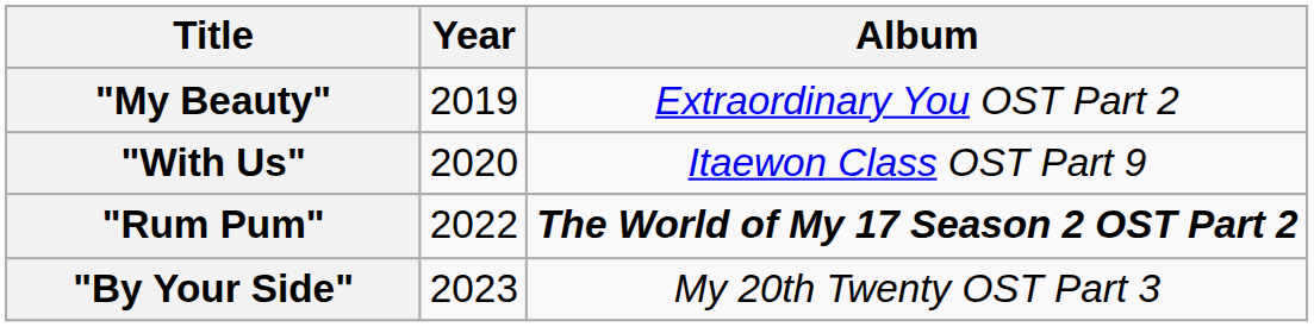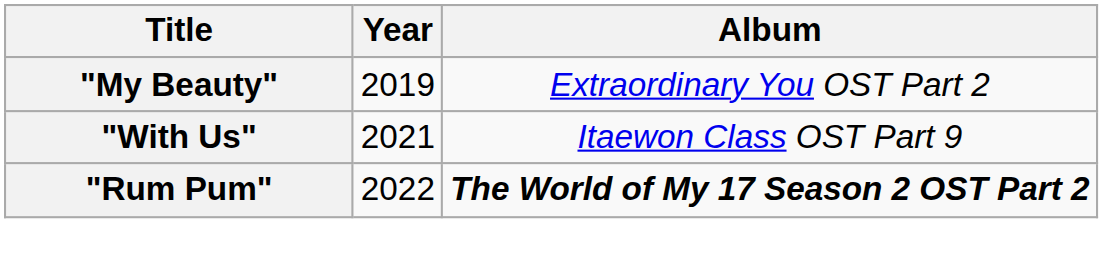 <table class="wikitable plainrowheaders" style="text-align:center;">
 <tr>
 <th scope="col" style="width:10em;">Title</th>
 <th scope="col">Year</th>
 <th scope="col">Album</th>
 </tr>
 <tr>
 <th scope="row">"My Beauty"</th>
 <td>2019</td>
 <td><em><a href='#'>Extraordinary You</a> OST Part 2</em></td>
 </tr>
 <tr>
 <th scope="row">"With Us"</th>
-<td>2020</td>
+<td>2021</td>
 <td><em><a href='#'>Itaewon Class</a> OST Part 9</em></td>
 </tr>
 <tr>
 <th scope="row">"Rum Pum"</th>
 <td>2022</td>
 <td><strong><em>The World of My 17 Season 2 OST Part 2</em></strong></td>
 </tr>
-<tr>
-<th scope="row">"By Your Side"</th>
-<td>2023</td>
-<td><em>My 20th Twenty OST Part 3</em></td>
-</tr>
 </table>
